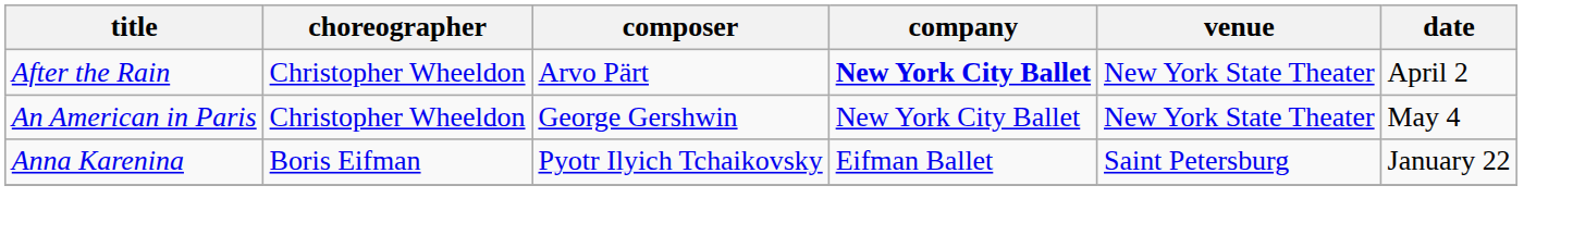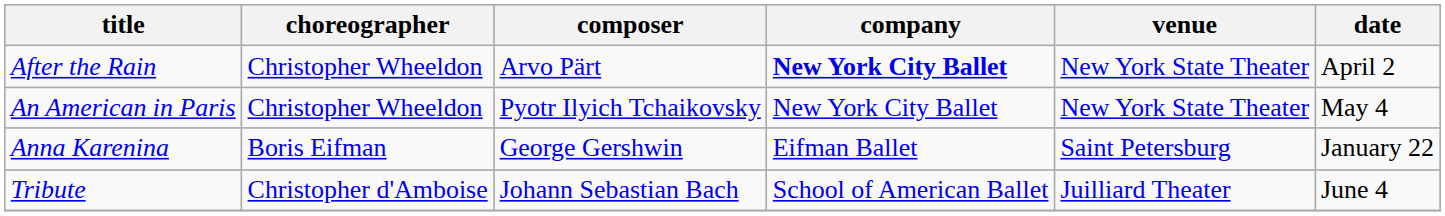 <table class="wikitable sortable">
 <tr>
 <th>title</th>
 <th>choreographer</th>
 <th>composer</th>
 <th>company</th>
 <th>venue</th>
 <th>date</th>
 </tr>
 <tr>
 <td><em><a href='#'>After the Rain</a></em></td>
 <td><a href='#'>Christopher Wheeldon</a></td>
 <td><a href='#'>Arvo Pärt</a></td>
 <td><strong><a href='#'>New York City Ballet</a></strong></td>
 <td><a href='#'>New York State Theater</a></td>
 <td>April 2</td>
 </tr>
 <tr>
 <td><em><a href='#'>An American in Paris</a></em></td>
 <td><a href='#'>Christopher Wheeldon</a></td>
-<td><a href='#'>George Gershwin</a></td>
+<td><a href='#'>Pyotr Ilyich Tchaikovsky</a></td>
 <td><a href='#'>New York City Ballet</a></td>
 <td><a href='#'>New York State Theater</a></td>
 <td>May 4</td>
 </tr>
 <tr>
 <td><em><a href='#'>Anna Karenina</a></em></td>
 <td><a href='#'>Boris Eifman</a></td>
-<td><a href='#'>Pyotr Ilyich Tchaikovsky</a></td>
+<td><a href='#'>George Gershwin</a></td>
 <td><a href='#'>Eifman Ballet</a></td>
 <td><a href='#'>Saint Petersburg</a></td>
 <td>January 22</td>
 </tr>
 <tr>
+<td><em><a href='#'>Tribute</a></em></td>
+<td><a href='#'>Christopher d'Amboise</a></td>
+<td><a href='#'>Johann Sebastian Bach</a></td>
+<td><a href='#'>School of American Ballet</a></td>
+<td><a href='#'>Juilliard Theater</a></td>
+<td>June 4</td>
+</tr>
+<tr>
 </tr>
 </table>
